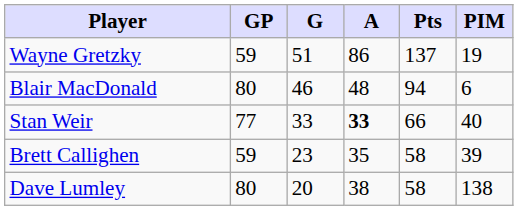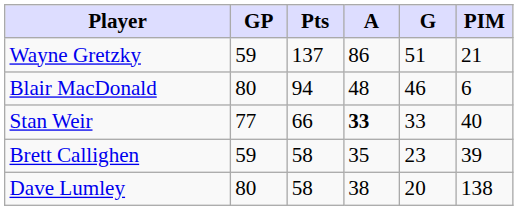 <table class="wikitable">
 <tr>
 <th style="background:#ddf; width:40%;">Player</th>
 <th style="background:#ddf; width:10%;">GP</th>
+<th style="background:#ddf; width:10%;">Pts</th>
+<th style="background:#ddf; width:10%;">A</th>
 <th style="background:#ddf; width:10%;">G</th>
-<th style="background:#ddf; width:10%;">A</th>
-<th style="background:#ddf; width:10%;">Pts</th>
 <th style="background:#ddf; width:10%;">PIM</th>
 </tr>
 <tr>
 <td><a href='#'>Wayne Gretzky</a></td>
 <td>59</td>
+<td>137</td>
+<td>86</td>
 <td>51</td>
-<td>86</td>
-<td>137</td>
-<td>19</td>
+<td>21</td>
 </tr>
 <tr>
 <td><a href='#'>Blair MacDonald</a></td>
 <td>80</td>
+<td>94</td>
+<td>48</td>
 <td>46</td>
-<td>48</td>
-<td>94</td>
 <td>6</td>
 </tr>
 <tr>
 <td><a href='#'>Stan Weir</a></td>
 <td>77</td>
+<td>66</td>
+<td><strong>33</strong></td>
 <td>33</td>
-<td><strong>33</strong></td>
-<td>66</td>
 <td>40</td>
 </tr>
 <tr>
 <td><a href='#'>Brett Callighen</a></td>
 <td>59</td>
+<td>58</td>
+<td>35</td>
 <td>23</td>
-<td>35</td>
-<td>58</td>
 <td>39</td>
 </tr>
 <tr>
 <td><a href='#'>Dave Lumley</a></td>
 <td>80</td>
+<td>58</td>
+<td>38</td>
 <td>20</td>
-<td>38</td>
-<td>58</td>
 <td>138</td>
 </tr>
 </table>
